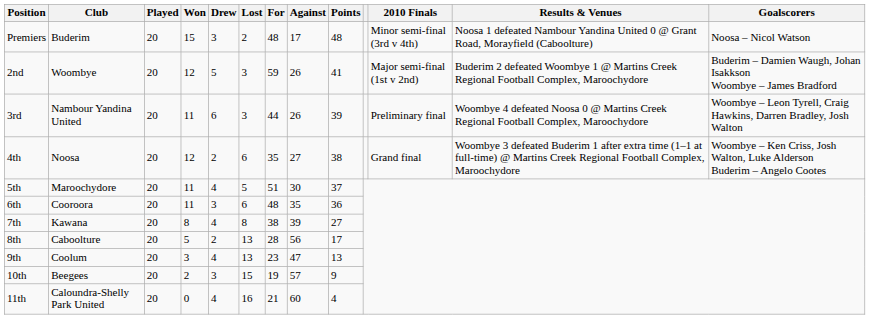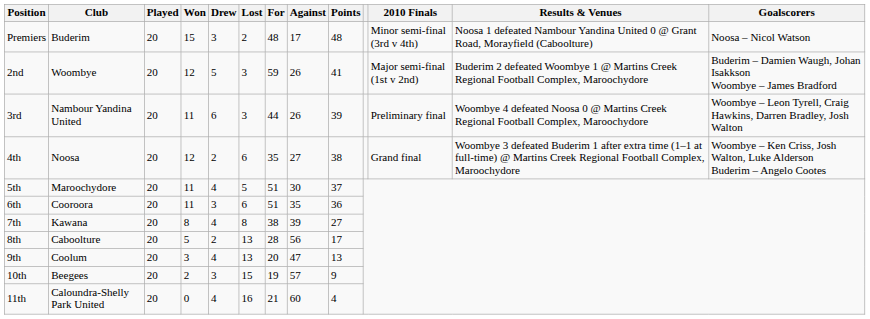 <table class="wikitable">
 <tr>
 <th>Position</th>
 <th>Club</th>
 <th>Played</th>
 <th>Won</th>
 <th>Drew</th>
 <th>Lost</th>
 <th>For</th>
 <th>Against</th>
 <th>Points</th>
 <th></th>
 <th>2010 Finals</th>
 <th>Results & Venues</th>
 <th>Goalscorers</th>
 </tr>
 <tr>
 <td>Premiers</td>
 <td>Buderim</td>
 <td>20</td>
 <td>15</td>
 <td>3</td>
 <td>2</td>
 <td>48</td>
 <td>17</td>
 <td>48</td>
 <td></td>
 <td>Minor semi-final (3rd v 4th) </td>
 <td>Noosa 1 defeated Nambour Yandina United 0 @ Grant Road, Morayfield (Caboolture)</td>
 <td>Noosa – Nicol Watson</td>
 </tr>
 <tr>
 <td>2nd</td>
 <td>Woombye</td>
 <td>20</td>
 <td>12</td>
 <td>5</td>
 <td>3</td>
 <td>59</td>
 <td>26</td>
 <td>41</td>
 <td></td>
 <td>Major semi-final (1st v 2nd) </td>
 <td>Buderim 2 defeated Woombye 1 @ Martins Creek Regional Football Complex, Maroochydore</td>
 <td>Buderim – Damien Waugh, Johan Isakkson<br>Woombye – James Bradford</td>
 </tr>
 <tr>
 <td>3rd</td>
 <td>Nambour Yandina United</td>
 <td>20</td>
 <td>11</td>
 <td>6</td>
 <td>3</td>
 <td>44</td>
 <td>26</td>
 <td>39</td>
 <td></td>
 <td>Preliminary final </td>
 <td>Woombye 4 defeated Noosa 0 @ Martins Creek Regional Football Complex, Maroochydore</td>
 <td>Woombye – Leon Tyrell, Craig Hawkins, Darren Bradley, Josh Walton</td>
 </tr>
 <tr>
 <td>4th</td>
 <td>Noosa</td>
 <td>20</td>
 <td>12</td>
 <td>2</td>
 <td>6</td>
 <td>35</td>
 <td>27</td>
 <td>38</td>
 <td></td>
 <td>Grand final </td>
 <td>Woombye 3 defeated Buderim 1 after extra time (1–1 at full-time) @ Martins Creek Regional Football Complex, Maroochydore</td>
 <td>Woombye – Ken Criss, Josh Walton, Luke Alderson<br>Buderim – Angelo Cootes</td>
 </tr>
 <tr>
 <td>5th</td>
 <td>Maroochydore</td>
 <td>20</td>
 <td>11</td>
 <td>4</td>
 <td>5</td>
 <td>51</td>
 <td>30</td>
 <td>37</td>
 </tr>
 <tr>
 <td>6th</td>
 <td>Cooroora</td>
 <td>20</td>
 <td>11</td>
 <td>3</td>
 <td>6</td>
-<td>48</td>
+<td>51</td>
 <td>35</td>
 <td>36</td>
 </tr>
 <tr>
 <td>7th</td>
 <td>Kawana</td>
 <td>20</td>
 <td>8</td>
 <td>4</td>
 <td>8</td>
 <td>38</td>
 <td>39</td>
 <td>27</td>
 </tr>
 <tr>
 <td>8th</td>
 <td>Caboolture</td>
 <td>20</td>
 <td>5</td>
 <td>2</td>
 <td>13</td>
 <td>28</td>
 <td>56</td>
 <td>17</td>
 </tr>
 <tr>
 <td>9th</td>
 <td>Coolum</td>
 <td>20</td>
 <td>3</td>
 <td>4</td>
 <td>13</td>
-<td>23</td>
+<td>20</td>
 <td>47</td>
 <td>13</td>
 </tr>
 <tr>
 <td>10th</td>
 <td>Beegees</td>
 <td>20</td>
 <td>2</td>
 <td>3</td>
 <td>15</td>
 <td>19</td>
 <td>57</td>
 <td>9</td>
 </tr>
 <tr>
 <td>11th</td>
 <td>Caloundra-Shelly Park United</td>
 <td>20</td>
 <td>0</td>
 <td>4</td>
 <td>16</td>
 <td>21</td>
 <td>60</td>
 <td>4</td>
 </tr>
 </table>
